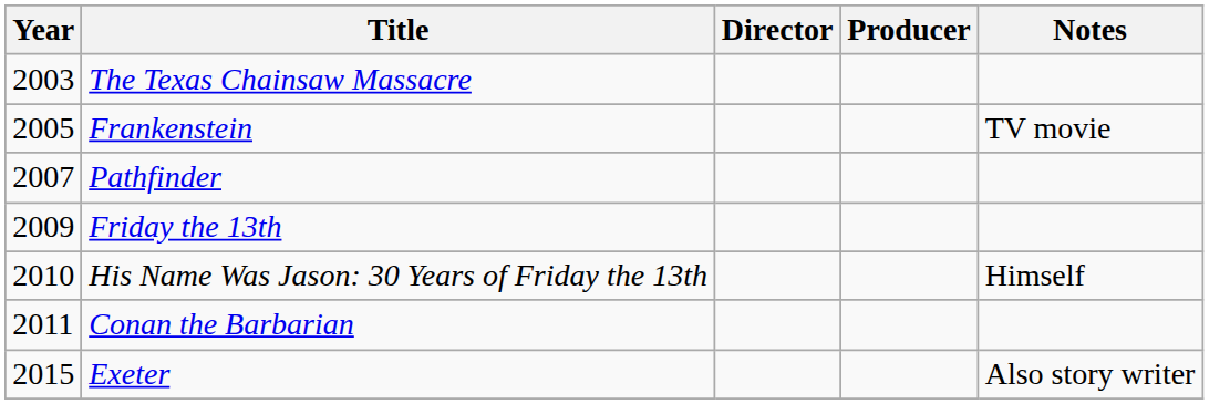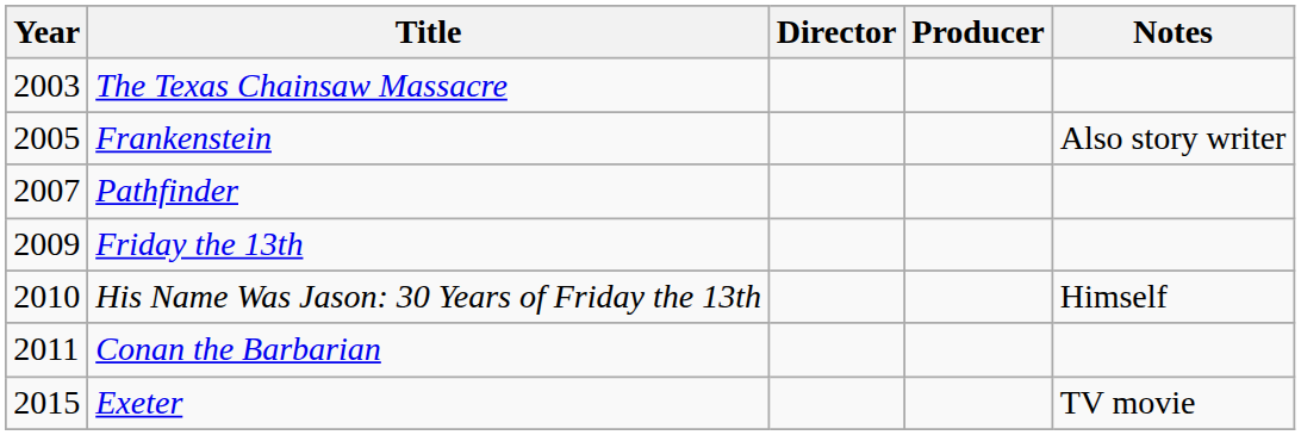 <table class="wikitable">
 <tr>
 <th>Year</th>
 <th>Title</th>
 <th>Director</th>
 <th>Producer</th>
 <th>Notes</th>
 </tr>
 <tr>
 <td>2003</td>
 <td><em><a href='#'>The Texas Chainsaw Massacre</a></em></td>
 <td></td>
 <td></td>
 <td></td>
 </tr>
 <tr>
 <td>2005</td>
 <td><em><a href='#'>Frankenstein</a></em></td>
 <td></td>
 <td></td>
-<td>TV movie</td>
+<td>Also story writer</td>
 </tr>
 <tr>
 <td>2007</td>
 <td><em><a href='#'>Pathfinder</a></em></td>
 <td></td>
 <td></td>
 <td></td>
 </tr>
 <tr>
 <td>2009</td>
 <td><em><a href='#'>Friday the 13th</a></em></td>
 <td></td>
 <td></td>
 <td></td>
 </tr>
 <tr>
 <td>2010</td>
 <td><em>His Name Was Jason: 30 Years of Friday the 13th</em></td>
 <td></td>
 <td></td>
 <td>Himself</td>
 </tr>
 <tr>
 <td>2011</td>
 <td><em><a href='#'>Conan the Barbarian</a></em></td>
 <td></td>
 <td></td>
 <td></td>
 </tr>
 <tr>
 <td>2015</td>
 <td><em><a href='#'>Exeter</a></em></td>
 <td></td>
 <td></td>
-<td>Also story writer</td>
+<td>TV movie</td>
 </tr>
 </table>
